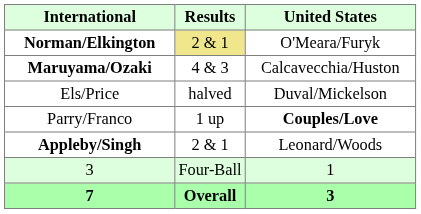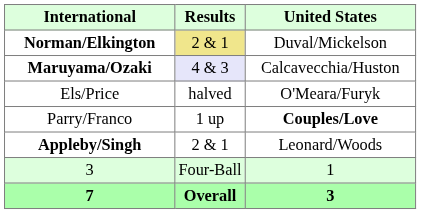 <table border="1" cellpadding="3" style="border-collapse:collapse; text-align:center;">
 <tr style="background:#ddffdd;">
 <th width=160>International</th>
 <th>Results</th>
 <th width=160>United States</th>
 </tr>
 <tr>
 <td><strong>Norman/Elkington</strong></td>
 <td style="background: khaki;">2 & 1</td>
-<td>O'Meara/Furyk</td>
+<td>Duval/Mickelson</td>
 </tr>
 <tr>
 <td><strong>Maruyama/Ozaki</strong></td>
-<td>4 & 3</td>
+<td style="background: lavender;">4 & 3</td>
 <td>Calcavecchia/Huston</td>
 </tr>
 <tr>
 <td>Els/Price</td>
 <td>halved</td>
-<td>Duval/Mickelson</td>
+<td>O'Meara/Furyk</td>
 </tr>
 <tr>
 <td>Parry/Franco</td>
 <td>1 up</td>
 <td><strong>Couples/Love</strong></td>
 </tr>
 <tr>
 <td><strong>Appleby/Singh</strong></td>
 <td>2 & 1</td>
 <td>Leonard/Woods</td>
 </tr>
 <tr style="background:#ddffdd;">
 <td>3</td>
 <td>Four-Ball</td>
 <td>1</td>
 </tr>
 <tr style="background:#aaffaa;">
 <th>7</th>
 <th>Overall</th>
 <th>3</th>
 </tr>
 </table>
